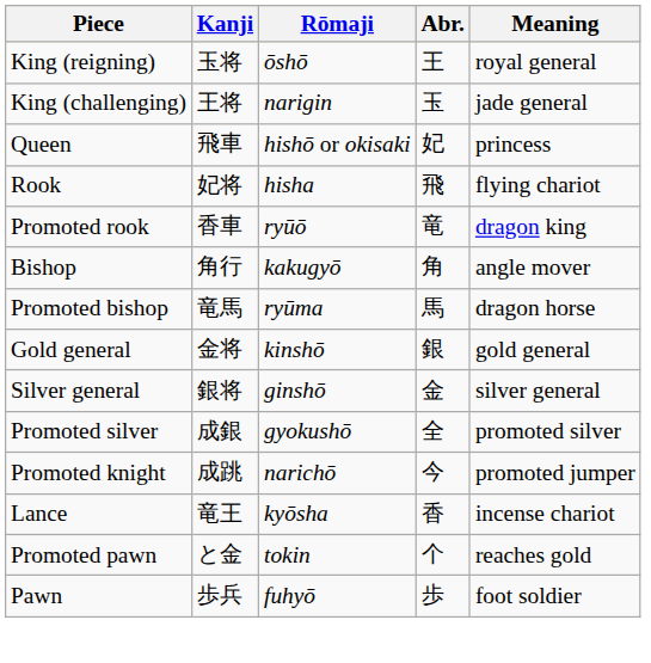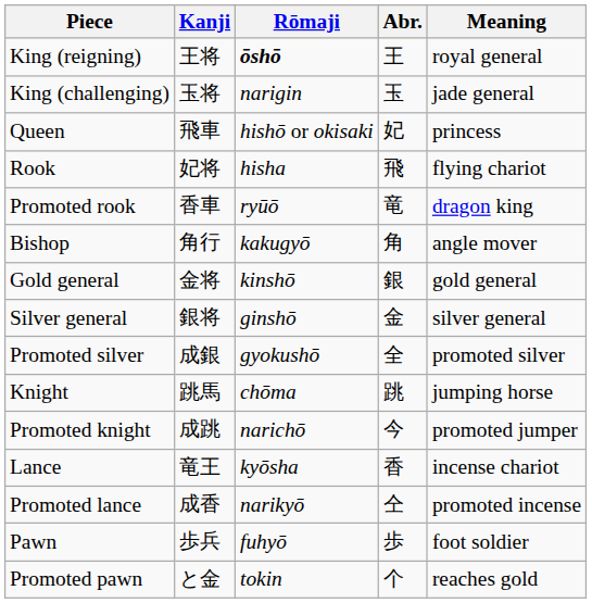 <table class=wikitable>
 <tr style="background:#EDD9AB;">
 <th>Piece</th>
 <th><a href='#'>Kanji</a></th>
 <th><a href='#'>Rōmaji</a></th>
 <th>Abr.</th>
 <th>Meaning</th>
 </tr>
 <tr>
 <td>King (reigning)</td>
-<td>玉将</td>
-<td><em>ōshō</em></td>
+<td>王将</td>
+<td><strong><em>ōshō</em></strong></td>
 <td>王</td>
 <td>royal general</td>
 </tr>
 <tr>
 <td>King (challenging)</td>
-<td>王将</td>
+<td>玉将</td>
 <td><em>narigin</em></td>
 <td>玉</td>
 <td>jade general</td>
 </tr>
 <tr>
 <td>Queen</td>
 <td>飛車</td>
 <td><em>hishō</em> or <em>okisaki</em></td>
 <td>妃</td>
 <td>princess</td>
 </tr>
 <tr>
 <td>Rook</td>
 <td>妃将</td>
 <td><em>hisha</em></td>
 <td>飛</td>
 <td>flying chariot</td>
 </tr>
 <tr>
 <td>Promoted rook</td>
 <td>香車</td>
 <td><em>ryūō</em></td>
 <td>竜</td>
 <td><a href='#'>dragon</a> king</td>
 </tr>
 <tr>
 <td>Bishop</td>
 <td>角行</td>
 <td><em>kakugyō</em></td>
 <td>角</td>
 <td>angle mover</td>
 </tr>
 <tr>
-<td>Promoted bishop</td>
-<td>竜馬</td>
-<td><em>ryūma</em></td>
-<td>馬</td>
-<td>dragon horse</td>
-</tr>
-<tr>
 <td>Gold general</td>
 <td>金将</td>
 <td><em>kinshō</em></td>
 <td>銀</td>
 <td>gold general</td>
 </tr>
 <tr>
 <td>Silver general</td>
 <td>銀将</td>
 <td><em>ginshō</em></td>
 <td>金</td>
 <td>silver general</td>
 </tr>
 <tr>
 <td>Promoted silver</td>
 <td>成銀</td>
 <td><em>gyokushō</em></td>
 <td>全</td>
 <td>promoted silver</td>
 </tr>
 <tr>
+<td>Knight</td>
+<td>跳馬</td>
+<td><em>chōma</em></td>
+<td>跳</td>
+<td>jumping horse</td>
+</tr>
+<tr>
 <td>Promoted knight</td>
 <td>成跳</td>
 <td><em>narichō</em></td>
 <td>今</td>
 <td>promoted jumper</td>
 </tr>
 <tr>
 <td>Lance</td>
 <td>竜王</td>
 <td><em>kyōsha</em></td>
 <td>香</td>
 <td>incense chariot</td>
 </tr>
 <tr>
-<td>Promoted pawn</td>
-<td>と金</td>
-<td><em>tokin</em></td>
-<td>个</td>
-<td>reaches gold</td>
+<td>Promoted lance</td>
+<td>成香</td>
+<td><em>narikyō</em></td>
+<td>仝</td>
+<td>promoted incense</td>
 </tr>
 <tr>
 <td>Pawn</td>
 <td>歩兵</td>
 <td><em>fuhyō</em></td>
 <td>歩</td>
 <td>foot soldier</td>
 </tr>
+<tr>
+<td>Promoted pawn</td>
+<td>と金</td>
+<td><em>tokin</em></td>
+<td>个</td>
+<td>reaches gold</td>
+</tr>
 </table>
